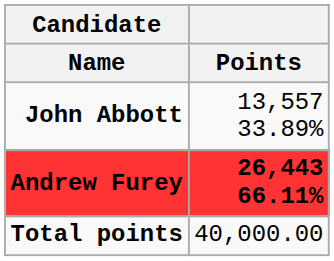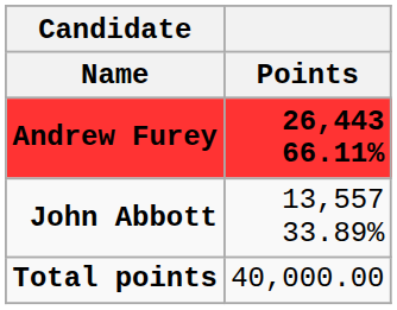 <table class="wikitable">
 <tr>
 <th>Candidate</th>
 <th></th>
 </tr>
 <tr>
 <th>Name</th>
 <th width = "50">Points</th>
 </tr>
+<tr style="text-align:right;background:#FF3333;">
+<td><strong>Andrew Furey</strong></td>
+<td><strong>26,443</strong><br> <strong>66.11%</strong></td>
+</tr>
 <tr style="text-align:right;">
 <td><strong>John Abbott</strong></td>
 <td>13,557<br> 33.89%</td>
-</tr>
-<tr style="text-align:right;background:#FF3333;">
-<td><strong>Andrew Furey</strong></td>
-<td><strong>26,443</strong><br> <strong>66.11%</strong></td>
 </tr>
 <tr style="text-align:right;">
 <td style="text-align:left;"><strong>Total points</strong></td>
 <td>40,000.00</td>
 </tr>
 </table>
